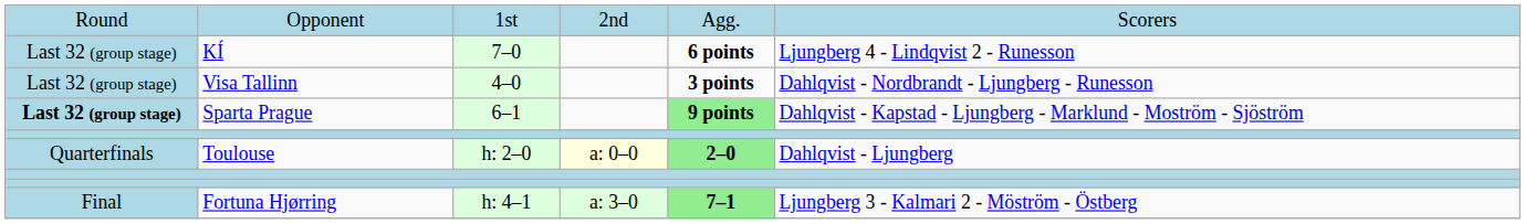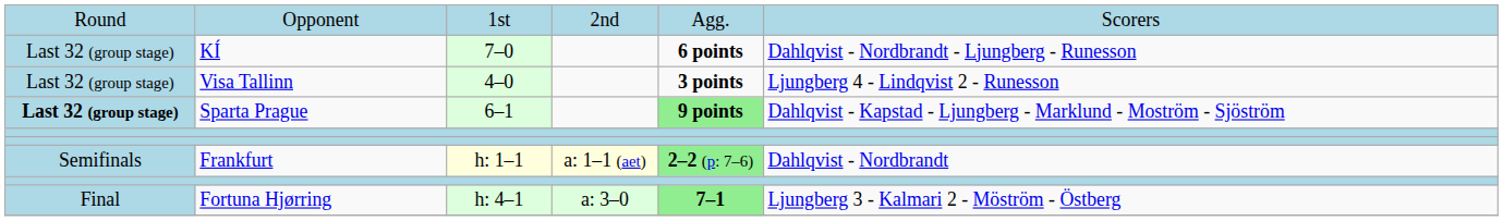 <table class="wikitable" style="text-align:center">
 <tr bgcolor=lightblue>
 <td width=150px>Round</td>
 <td width=200px>Opponent</td>
 <td width=80px>1st</td>
 <td width=80px>2nd</td>
 <td width=80px>Agg.</td>
 <td width=600px>Scorers</td>
 </tr>
 <tr>
 <td bgcolor=lightblue>Last 32 <small>(group stage)</small></td>
 <td align=left> <a href='#'>KÍ</a></td>
 <td bgcolor="#ddffdd">7–0</td>
 <td></td>
 <td><strong>6 points</strong></td>
-<td align=left><a href='#'>Ljungberg</a> 4 - <a href='#'>Lindqvist</a> 2 - <a href='#'>Runesson</a></td>
+<td align=left><a href='#'>Dahlqvist</a> - <a href='#'>Nordbrandt</a> - <a href='#'>Ljungberg</a> - <a href='#'>Runesson</a></td>
 </tr>
 <tr>
 <td bgcolor=lightblue>Last 32 <small>(group stage)</small></td>
 <td align=left> <a href='#'>Visa Tallinn</a></td>
 <td bgcolor="#ddffdd">4–0</td>
 <td></td>
 <td><strong>3 points</strong></td>
-<td align=left><a href='#'>Dahlqvist</a> - <a href='#'>Nordbrandt</a> - <a href='#'>Ljungberg</a> - <a href='#'>Runesson</a></td>
+<td align=left><a href='#'>Ljungberg</a> 4 - <a href='#'>Lindqvist</a> 2 - <a href='#'>Runesson</a></td>
 </tr>
 <tr>
 <td bgcolor=lightblue><strong>Last 32 <small>(group stage)</small></strong></td>
 <td align=left> <a href='#'>Sparta Prague</a></td>
 <td bgcolor="#ddffdd">6–1</td>
 <td></td>
 <td bgcolor=lightgreen><strong>9 points</strong></td>
 <td align=left><a href='#'>Dahlqvist</a> - <a href='#'>Kapstad</a> - <a href='#'>Ljungberg</a> - <a href='#'>Marklund</a> - <a href='#'>Moström</a> - <a href='#'>Sjöström</a></td>
 </tr>
 <tr bgcolor=lightblue>
 <td colspan=6></td>
 </tr>
-<tr>
-<td bgcolor=lightblue>Quarterfinals</td>
-<td align=left> <a href='#'>Toulouse</a></td>
-<td bgcolor="#ddffdd">h: 2–0</td>
-<td bgcolor="#ffffdd">a: 0–0</td>
-<td bgcolor=lightgreen><strong>2–0</strong></td>
-<td align=left><a href='#'>Dahlqvist</a> - <a href='#'>Ljungberg</a></td>
-</tr>
 <tr bgcolor=lightblue>
 <td colspan=6></td>
+</tr>
+<tr>
+<td bgcolor=lightblue>Semifinals</td>
+<td align=left> <a href='#'>Frankfurt</a></td>
+<td bgcolor="#ffffdd">h: 1–1</td>
+<td bgcolor="#ffffdd">a: 1–1 <small>(<a href='#'>aet</a>)</small></td>
+<td bgcolor=lightgreen><strong>2–2</strong> <small>(<a href='#'>p</a>: 7–6)</small></td>
+<td align=left><a href='#'>Dahlqvist</a> - <a href='#'>Nordbrandt</a></td>
 </tr>
 <tr bgcolor=lightblue>
 <td colspan=6></td>
 </tr>
 <tr>
 <td bgcolor=lightblue>Final</td>
 <td align=left> <a href='#'>Fortuna Hjørring</a></td>
 <td bgcolor="#ddffdd">h: 4–1</td>
 <td bgcolor="#ddffdd">a: 3–0</td>
 <td bgcolor=lightgreen><strong>7–1</strong></td>
 <td align=left><a href='#'>Ljungberg</a> 3 - <a href='#'>Kalmari</a> 2 - <a href='#'>Möström</a> - <a href='#'>Östberg</a></td>
 </tr>
 <tr>
 </tr>
 </table>
